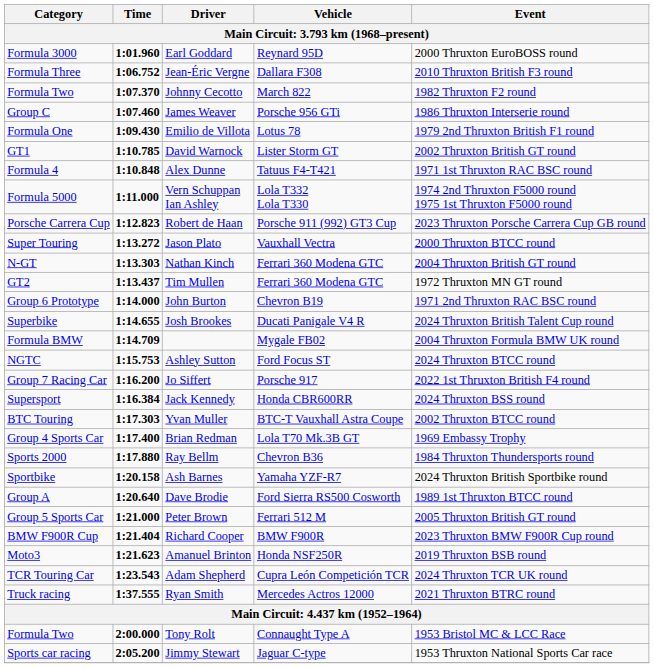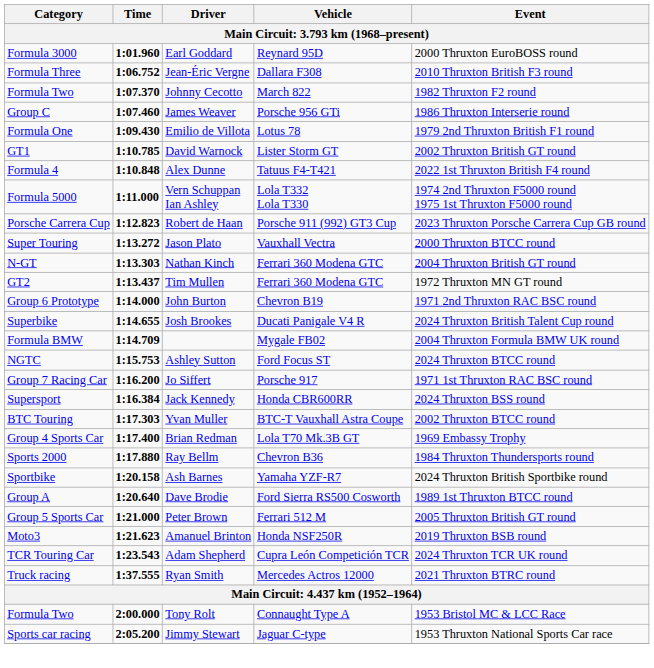 <table class="wikitable">
 <tr>
 <th>Category</th>
 <th>Time</th>
 <th>Driver</th>
 <th>Vehicle</th>
 <th>Event</th>
 </tr>
 <tr>
 <th colspan=5>Main Circuit: 3.793 km (1968–present)</th>
 </tr>
 <tr>
 <td><a href='#'>Formula 3000</a></td>
 <td><strong>1:01.960</strong></td>
 <td><a href='#'>Earl Goddard</a></td>
 <td><a href='#'>Reynard 95D</a></td>
 <td>2000 Thruxton EuroBOSS round</td>
 </tr>
 <tr>
 <td><a href='#'>Formula Three</a></td>
 <td><strong>1:06.752</strong></td>
 <td><a href='#'>Jean-Éric Vergne</a></td>
 <td><a href='#'>Dallara F308</a></td>
 <td><a href='#'>2010 Thruxton British F3 round</a></td>
 </tr>
 <tr>
 <td><a href='#'>Formula Two</a></td>
 <td><strong>1:07.370</strong></td>
 <td><a href='#'>Johnny Cecotto</a></td>
 <td><a href='#'>March 822</a></td>
 <td><a href='#'>1982 Thruxton F2 round</a></td>
 </tr>
 <tr>
 <td><a href='#'>Group C</a></td>
 <td><strong>1:07.460</strong></td>
 <td><a href='#'>James Weaver</a></td>
 <td><a href='#'>Porsche 956 GTi</a></td>
 <td><a href='#'>1986 Thruxton Interserie round</a></td>
 </tr>
 <tr>
 <td><a href='#'>Formula One</a></td>
 <td><strong>1:09.430</strong></td>
 <td><a href='#'>Emilio de Villota</a></td>
 <td><a href='#'>Lotus 78</a></td>
 <td><a href='#'>1979 2nd Thruxton British F1 round</a></td>
 </tr>
 <tr>
 <td><a href='#'>GT1</a></td>
 <td><strong>1:10.785</strong></td>
 <td><a href='#'>David Warnock</a></td>
 <td><a href='#'>Lister Storm GT</a></td>
 <td><a href='#'>2002 Thruxton British GT round</a></td>
 </tr>
 <tr>
 <td><a href='#'>Formula 4</a></td>
 <td><strong>1:10.848</strong></td>
 <td><a href='#'>Alex Dunne</a></td>
 <td><a href='#'>Tatuus F4-T421</a></td>
-<td><a href='#'>1971 1st Thruxton RAC BSC round</a></td>
+<td><a href='#'>2022 1st Thruxton British F4 round</a></td>
 </tr>
 <tr>
 <td><a href='#'>Formula 5000</a></td>
 <td><strong>1:11.000</strong></td>
 <td><a href='#'>Vern Schuppan</a><br><a href='#'>Ian Ashley</a></td>
 <td><a href='#'>Lola T332</a><br><a href='#'>Lola T330</a></td>
 <td><a href='#'>1974 2nd Thruxton F5000 round</a><br><a href='#'>1975 1st Thruxton F5000 round</a></td>
 </tr>
 <tr>
 <td><a href='#'>Porsche Carrera Cup</a></td>
 <td><strong>1:12.823</strong></td>
 <td><a href='#'>Robert de Haan</a></td>
 <td><a href='#'>Porsche 911 (992) GT3 Cup</a></td>
 <td><a href='#'>2023 Thruxton Porsche Carrera Cup GB round</a></td>
 </tr>
 <tr>
 <td><a href='#'>Super Touring</a></td>
 <td><strong>1:13.272</strong></td>
 <td><a href='#'>Jason Plato</a></td>
 <td><a href='#'>Vauxhall Vectra</a></td>
 <td><a href='#'>2000 Thruxton BTCC round</a></td>
 </tr>
 <tr>
 <td><a href='#'>N-GT</a></td>
 <td><strong>1:13.303</strong></td>
 <td><a href='#'>Nathan Kinch</a></td>
 <td><a href='#'>Ferrari 360 Modena GTC</a></td>
 <td><a href='#'>2004 Thruxton British GT round</a></td>
 </tr>
 <tr>
 <td><a href='#'>GT2</a></td>
 <td><strong>1:13.437</strong></td>
 <td><a href='#'>Tim Mullen</a></td>
 <td><a href='#'>Ferrari 360 Modena GTC</a></td>
 <td>1972 Thruxton MN GT round</td>
 </tr>
 <tr>
 <td><a href='#'>Group 6 Prototype</a></td>
 <td><strong>1:14.000</strong></td>
 <td><a href='#'>John Burton</a></td>
 <td><a href='#'>Chevron B19</a></td>
 <td><a href='#'>1971 2nd Thruxton RAC BSC round</a></td>
 </tr>
 <tr>
 <td><a href='#'>Superbike</a></td>
 <td><strong>1:14.655</strong></td>
 <td><a href='#'>Josh Brookes</a></td>
 <td><a href='#'>Ducati Panigale V4 R</a></td>
 <td><a href='#'>2024 Thruxton British Talent Cup round</a></td>
 </tr>
 <tr>
 <td><a href='#'>Formula BMW</a></td>
 <td><strong>1:14.709</strong></td>
 <td></td>
 <td><a href='#'>Mygale FB02</a></td>
 <td><a href='#'>2004 Thruxton Formula BMW UK round</a></td>
 </tr>
 <tr>
 <td><a href='#'>NGTC</a></td>
 <td><strong>1:15.753</strong></td>
 <td><a href='#'>Ashley Sutton</a></td>
 <td><a href='#'>Ford Focus ST</a></td>
 <td><a href='#'>2024 Thruxton BTCC round</a></td>
 </tr>
 <tr>
 <td><a href='#'>Group 7 Racing Car</a></td>
 <td><strong>1:16.200</strong></td>
 <td><a href='#'>Jo Siffert</a></td>
 <td><a href='#'>Porsche 917</a></td>
-<td><a href='#'>2022 1st Thruxton British F4 round</a></td>
+<td><a href='#'>1971 1st Thruxton RAC BSC round</a></td>
 </tr>
 <tr>
 <td><a href='#'>Supersport</a></td>
 <td><strong>1:16.384</strong></td>
 <td><a href='#'>Jack Kennedy</a></td>
 <td><a href='#'>Honda CBR600RR</a></td>
 <td><a href='#'>2024 Thruxton BSS round</a></td>
 </tr>
 <tr>
 <td><a href='#'>BTC Touring</a></td>
 <td><strong>1:17.303</strong></td>
 <td><a href='#'>Yvan Muller</a></td>
 <td><a href='#'>BTC-T Vauxhall Astra Coupe</a></td>
 <td><a href='#'>2002 Thruxton BTCC round</a></td>
 </tr>
 <tr>
 <td><a href='#'>Group 4 Sports Car</a></td>
 <td><strong>1:17.400</strong></td>
 <td><a href='#'>Brian Redman</a></td>
 <td><a href='#'>Lola T70 Mk.3B GT</a></td>
 <td><a href='#'>1969 Embassy Trophy</a></td>
 </tr>
 <tr>
 <td><a href='#'>Sports 2000</a></td>
 <td><strong>1:17.880</strong></td>
 <td><a href='#'>Ray Bellm</a></td>
 <td><a href='#'>Chevron B36</a></td>
 <td><a href='#'>1984 Thruxton Thundersports round</a></td>
 </tr>
 <tr>
 <td><a href='#'>Sportbike</a></td>
 <td><strong>1:20.158</strong></td>
 <td><a href='#'>Ash Barnes</a></td>
 <td><a href='#'>Yamaha YZF-R7</a></td>
 <td>2024 Thruxton British Sportbike round</td>
 </tr>
 <tr>
 <td><a href='#'>Group A</a></td>
 <td><strong>1:20.640</strong></td>
 <td><a href='#'>Dave Brodie</a></td>
 <td><a href='#'>Ford Sierra RS500 Cosworth</a></td>
 <td><a href='#'>1989 1st Thruxton BTCC round</a></td>
 </tr>
 <tr>
 <td><a href='#'>Group 5 Sports Car</a></td>
 <td><strong>1:21.000</strong></td>
 <td><a href='#'>Peter Brown</a></td>
 <td><a href='#'>Ferrari 512 M</a></td>
 <td><a href='#'>2005 Thruxton British GT round</a></td>
 </tr>
 <tr>
-<td><a href='#'>BMW F900R Cup</a></td>
-<td><strong>1:21.404</strong></td>
-<td><a href='#'>Richard Cooper</a></td>
-<td><a href='#'>BMW F900R</a></td>
-<td><a href='#'>2023 Thruxton BMW F900R Cup round</a></td>
-</tr>
-<tr>
 <td><a href='#'>Moto3</a></td>
 <td><strong>1:21.623</strong></td>
 <td><a href='#'>Amanuel Brinton</a></td>
 <td><a href='#'>Honda NSF250R</a></td>
 <td><a href='#'>2019 Thruxton BSB round</a></td>
 </tr>
 <tr>
 <td><a href='#'>TCR Touring Car</a></td>
 <td><strong>1:23.543</strong></td>
 <td><a href='#'>Adam Shepherd</a></td>
 <td><a href='#'>Cupra León Competición TCR</a></td>
 <td><a href='#'>2024 Thruxton TCR UK round</a></td>
 </tr>
 <tr>
 <td><a href='#'>Truck racing</a></td>
 <td><strong>1:37.555</strong></td>
 <td><a href='#'>Ryan Smith</a></td>
 <td><a href='#'>Mercedes Actros 12000</a></td>
 <td><a href='#'>2021 Thruxton BTRC round</a></td>
 </tr>
 <tr>
 <th colspan=5>Main Circuit: 4.437 km (1952–1964)</th>
 </tr>
 <tr>
 <td><a href='#'>Formula Two</a></td>
 <td><strong>2:00.000</strong></td>
 <td><a href='#'>Tony Rolt</a></td>
 <td><a href='#'>Connaught Type A</a></td>
 <td><a href='#'>1953 Bristol MC & LCC Race</a></td>
 </tr>
 <tr>
 <td><a href='#'>Sports car racing</a></td>
 <td><strong>2:05.200</strong></td>
 <td><a href='#'>Jimmy Stewart</a></td>
 <td><a href='#'>Jaguar C-type</a></td>
 <td>1953 Thruxton National Sports Car race</td>
 </tr>
 <tr>
 </tr>
 </table>
